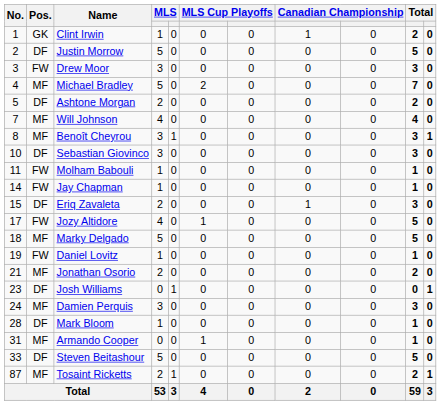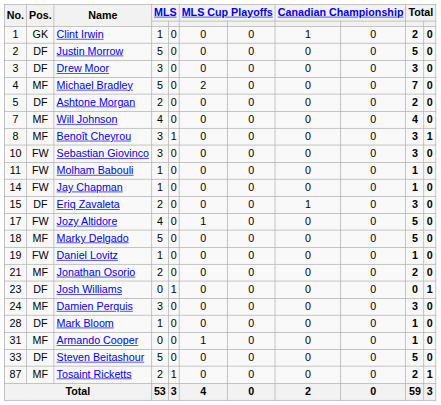 <table class="wikitable sortable" style="text-align: center;">
 <tr>
 <th rowspan="2">No.</th>
 <th rowspan="2">Pos.</th>
 <th rowspan="2">Name</th>
 <th colspan="2"><a href='#'>MLS</a></th>
 <th colspan="2"><a href='#'>MLS Cup Playoffs</a></th>
 <th colspan="2"><a href='#'>Canadian Championship</a></th>
 <th colspan="2"><strong>Total</strong></th>
 </tr>
 <tr>
 <th></th>
 <th></th>
 <th></th>
 <th></th>
 <th></th>
 <th></th>
 <th></th>
 <th></th>
 </tr>
 <tr>
 <td>1</td>
 <td>GK</td>
 <td align=left> <a href='#'>Clint Irwin</a></td>
 <td>1</td>
 <td>0</td>
 <td>0</td>
 <td>0</td>
 <td>1</td>
 <td>0</td>
 <td><strong>2</strong></td>
 <td><strong>0</strong></td>
 </tr>
 <tr>
 <td>2</td>
 <td>DF</td>
 <td align=left> <a href='#'>Justin Morrow</a></td>
 <td>5</td>
 <td>0</td>
 <td>0</td>
 <td>0</td>
 <td>0</td>
 <td>0</td>
 <td><strong>5</strong></td>
 <td><strong>0</strong></td>
 </tr>
 <tr>
 <td>3</td>
-<td>FW</td>
+<td>DF</td>
 <td align=left> <a href='#'>Drew Moor</a></td>
 <td>3</td>
 <td>0</td>
 <td>0</td>
 <td>0</td>
 <td>0</td>
 <td>0</td>
 <td><strong>3</strong></td>
 <td><strong>0</strong></td>
 </tr>
 <tr>
 <td>4</td>
 <td>MF</td>
 <td align=left> <a href='#'>Michael Bradley</a></td>
 <td>5</td>
 <td>0</td>
 <td>2</td>
 <td>0</td>
 <td>0</td>
 <td>0</td>
 <td><strong>7</strong></td>
 <td><strong>0</strong></td>
 </tr>
 <tr>
 <td>5</td>
 <td>DF</td>
 <td align=left> <a href='#'>Ashtone Morgan</a></td>
 <td>2</td>
 <td>0</td>
 <td>0</td>
 <td>0</td>
 <td>0</td>
 <td>0</td>
 <td><strong>2</strong></td>
 <td><strong>0</strong></td>
 </tr>
 <tr>
 <td>7</td>
 <td>MF</td>
 <td align=left> <a href='#'>Will Johnson</a></td>
 <td>4</td>
 <td>0</td>
 <td>0</td>
 <td>0</td>
 <td>0</td>
 <td>0</td>
 <td><strong>4</strong></td>
 <td><strong>0</strong></td>
 </tr>
 <tr>
 <td>8</td>
 <td>MF</td>
 <td align=left> <a href='#'>Benoît Cheyrou</a></td>
 <td>3</td>
 <td>1</td>
 <td>0</td>
 <td>0</td>
 <td>0</td>
 <td>0</td>
 <td><strong>3</strong></td>
 <td><strong>1</strong></td>
 </tr>
 <tr>
 <td>10</td>
-<td>DF</td>
+<td>FW</td>
 <td align=left> <a href='#'>Sebastian Giovinco</a></td>
 <td>3</td>
 <td>0</td>
 <td>0</td>
 <td>0</td>
 <td>0</td>
 <td>0</td>
 <td><strong>3</strong></td>
 <td><strong>0</strong></td>
 </tr>
 <tr>
 <td>11</td>
 <td>FW</td>
 <td align=left> <a href='#'>Molham Babouli</a></td>
 <td>1</td>
 <td>0</td>
 <td>0</td>
 <td>0</td>
 <td>0</td>
 <td>0</td>
 <td><strong>1</strong></td>
 <td><strong>0</strong></td>
 </tr>
 <tr>
 <td>14</td>
 <td>FW</td>
 <td align=left> <a href='#'>Jay Chapman</a></td>
 <td>1</td>
 <td>0</td>
 <td>0</td>
 <td>0</td>
 <td>0</td>
 <td>0</td>
 <td><strong>1</strong></td>
 <td><strong>0</strong></td>
 </tr>
 <tr>
 <td>15</td>
 <td>DF</td>
 <td align=left> <a href='#'>Eriq Zavaleta</a></td>
 <td>2</td>
 <td>0</td>
 <td>0</td>
 <td>0</td>
 <td>1</td>
 <td>0</td>
 <td><strong>3</strong></td>
 <td><strong>0</strong></td>
 </tr>
 <tr>
 <td>17</td>
 <td>FW</td>
 <td align=left> <a href='#'>Jozy Altidore</a></td>
 <td>4</td>
 <td>0</td>
 <td>1</td>
 <td>0</td>
 <td>0</td>
 <td>0</td>
 <td><strong>5</strong></td>
 <td><strong>0</strong></td>
 </tr>
 <tr>
 <td>18</td>
 <td>MF</td>
 <td align=left> <a href='#'>Marky Delgado</a></td>
 <td>5</td>
 <td>0</td>
 <td>0</td>
 <td>0</td>
 <td>0</td>
 <td>0</td>
 <td><strong>5</strong></td>
 <td><strong>0</strong></td>
 </tr>
 <tr>
 <td>19</td>
 <td>FW</td>
 <td align=left> <a href='#'>Daniel Lovitz</a></td>
 <td>1</td>
 <td>0</td>
 <td>0</td>
 <td>0</td>
 <td>0</td>
 <td>0</td>
 <td><strong>1</strong></td>
 <td><strong>0</strong></td>
 </tr>
 <tr>
 <td>21</td>
 <td>MF</td>
 <td align=left> <a href='#'>Jonathan Osorio</a></td>
 <td>2</td>
 <td>0</td>
 <td>0</td>
 <td>0</td>
 <td>0</td>
 <td>0</td>
 <td><strong>2</strong></td>
 <td><strong>0</strong></td>
 </tr>
 <tr>
 <td>23</td>
 <td>DF</td>
 <td align=left> <a href='#'>Josh Williams</a></td>
 <td>0</td>
 <td>1</td>
 <td>0</td>
 <td>0</td>
 <td>0</td>
 <td>0</td>
 <td><strong>0</strong></td>
 <td><strong>1</strong></td>
 </tr>
 <tr>
 <td>24</td>
 <td>MF</td>
 <td align=left> <a href='#'>Damien Perquis</a></td>
 <td>3</td>
 <td>0</td>
 <td>0</td>
 <td>0</td>
 <td>0</td>
 <td>0</td>
 <td><strong>3</strong></td>
 <td><strong>0</strong></td>
 </tr>
 <tr>
 <td>28</td>
 <td>DF</td>
 <td align=left> <a href='#'>Mark Bloom</a></td>
 <td>1</td>
 <td>0</td>
 <td>0</td>
 <td>0</td>
 <td>0</td>
 <td>0</td>
 <td><strong>1</strong></td>
 <td><strong>0</strong></td>
 </tr>
 <tr>
 <td>31</td>
 <td>MF</td>
 <td align=left> <a href='#'>Armando Cooper</a></td>
 <td>0</td>
 <td>0</td>
 <td>1</td>
 <td>0</td>
 <td>0</td>
 <td>0</td>
 <td><strong>1</strong></td>
 <td><strong>0</strong></td>
 </tr>
 <tr>
 <td>33</td>
 <td>DF</td>
 <td align=left> <a href='#'>Steven Beitashour</a></td>
 <td>5</td>
 <td>0</td>
 <td>0</td>
 <td>0</td>
 <td>0</td>
 <td>0</td>
 <td><strong>5</strong></td>
 <td><strong>0</strong></td>
 </tr>
 <tr>
 <td>87</td>
 <td>MF</td>
 <td align=left> <a href='#'>Tosaint Ricketts</a></td>
 <td>2</td>
 <td>1</td>
 <td>0</td>
 <td>0</td>
 <td>0</td>
 <td>0</td>
 <td><strong>2</strong></td>
 <td><strong>1</strong></td>
 </tr>
 <tr>
 <th colspan=3>Total</th>
 <th>53</th>
 <th>3</th>
 <th>4</th>
 <th>0</th>
 <th>2</th>
 <th>0</th>
 <th>59</th>
 <th>3</th>
 </tr>
 </table>
